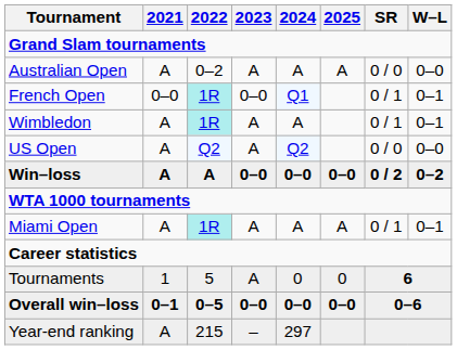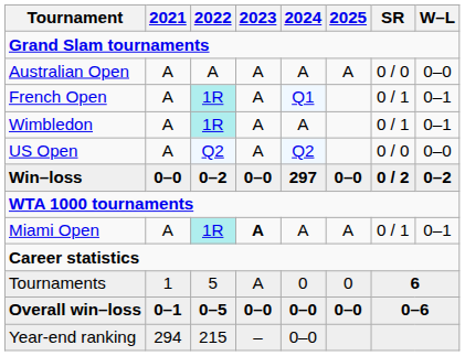 <table class=wikitable style=text-align:center;>
 <tr>
 <th>Tournament</th>
 <th><a href='#'>2021</a></th>
 <th><a href='#'>2022</a></th>
 <th><a href='#'>2023</a></th>
 <th><a href='#'>2024</a></th>
 <th><a href='#'>2025</a></th>
 <th width=35>SR</th>
 <th width=35>W–L</th>
 </tr>
 <tr>
 <td colspan="8" align="left"><strong><a href='#'>Grand Slam tournaments</a></strong></td>
 </tr>
 <tr>
 <td align=left><a href='#'>Australian Open</a></td>
 <td>A</td>
-<td>0–2</td>
+<td>A</td>
 <td>A</td>
 <td>A</td>
 <td>A</td>
 <td>0 / 0</td>
 <td>0–0</td>
 </tr>
 <tr>
 <td align=left><a href='#'>French Open</a></td>
-<td>0–0</td>
+<td>A</td>
 <td bgcolor=afeeee><a href='#'>1R</a></td>
-<td>0–0</td>
+<td>A</td>
 <td bgcolor=f0f8ff><a href='#'>Q1</a></td>
 <td></td>
 <td>0 / 1</td>
 <td>0–1</td>
 </tr>
 <tr>
 <td align=left><a href='#'>Wimbledon</a></td>
 <td>A</td>
 <td bgcolor=afeeee><a href='#'>1R</a></td>
 <td>A</td>
 <td>A</td>
 <td></td>
 <td>0 / 1</td>
 <td>0–1</td>
 </tr>
 <tr>
 <td align=left><a href='#'>US Open</a></td>
 <td>A</td>
 <td bgcolor=f0f8ff><a href='#'>Q2</a></td>
 <td>A</td>
 <td bgcolor=f0f8ff><a href='#'>Q2</a></td>
 <td></td>
 <td>0 / 0</td>
 <td>0–0</td>
 </tr>
 <tr style="font-weight:bold; background:#efefef;">
 <td style=text-align:left>Win–loss</td>
-<td>A</td>
-<td>A</td>
 <td>0–0</td>
+<td>0–2</td>
 <td>0–0</td>
+<td>297</td>
 <td>0–0</td>
 <td>0 / 2</td>
 <td>0–2</td>
 </tr>
 <tr>
 <td colspan="8" align=left><strong><a href='#'>WTA 1000 tournaments</a></strong></td>
 </tr>
 <tr>
 <td align=left><a href='#'>Miami Open</a></td>
 <td>A</td>
 <td bgcolor=afeeee><a href='#'>1R</a></td>
-<td>A</td>
+<td><strong>A</strong></td>
 <td>A</td>
 <td>A</td>
 <td>0 / 1</td>
 <td>0–1</td>
 </tr>
 <tr>
 <td colspan="8" align="left"><strong>Career statistics</strong></td>
 </tr>
 <tr bgcolor=efefef>
 <td align=left>Tournaments</td>
 <td>1</td>
 <td>5</td>
 <td>A</td>
 <td>0</td>
 <td>0</td>
 <td colspan=2><strong>6</strong></td>
 </tr>
 <tr style="font-weight:bold; background:#efefef;">
 <td style="text-align:left;">Overall win–loss</td>
 <td>0–1</td>
 <td>0–5</td>
 <td>0–0</td>
 <td>0–0</td>
 <td>0–0</td>
 <td colspan=2>0–6</td>
 </tr>
 <tr bgcolor=efefef>
 <td align=left>Year-end ranking</td>
-<td>A</td>
+<td>294</td>
 <td>215</td>
 <td>–</td>
-<td>297</td>
+<td>0–0</td>
 <td></td>
 <td colspan=2></td>
 </tr>
 </table>
